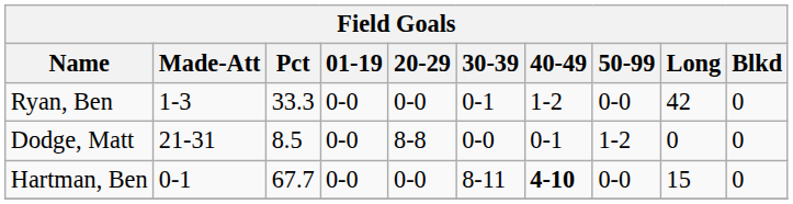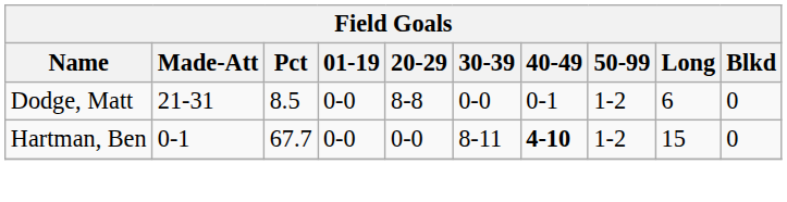 <table class="wikitable" style="white-space:nowrap;">
 <tr>
 <th colspan="10">Field Goals</th>
 </tr>
 <tr>
 <th>Name</th>
 <th>Made-Att</th>
 <th>Pct</th>
 <th>01-19</th>
 <th>20-29</th>
 <th>30-39</th>
 <th>40-49</th>
 <th>50-99</th>
 <th>Long</th>
 <th>Blkd</th>
 </tr>
 <tr>
-<td>Ryan, Ben</td>
-<td>1-3</td>
-<td>33.3</td>
-<td>0-0</td>
-<td>0-0</td>
-<td>0-1</td>
-<td>1-2</td>
-<td>0-0</td>
-<td>42</td>
-<td>0</td>
-</tr>
-<tr>
 <td>Dodge, Matt</td>
 <td>21-31</td>
 <td>8.5</td>
 <td>0-0</td>
 <td>8-8</td>
 <td>0-0</td>
 <td>0-1</td>
 <td>1-2</td>
-<td>0</td>
+<td>6</td>
 <td>0</td>
 </tr>
 <tr>
 <td>Hartman, Ben</td>
 <td>0-1</td>
 <td>67.7</td>
 <td>0-0</td>
 <td>0-0</td>
 <td>8-11</td>
 <td><strong>4-10</strong></td>
-<td>0-0</td>
+<td>1-2</td>
 <td>15</td>
 <td>0</td>
 </tr>
 <tr>
 </tr>
 </table>
